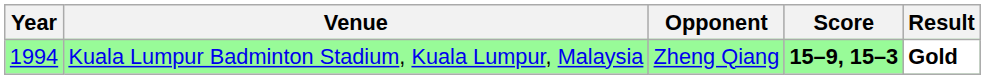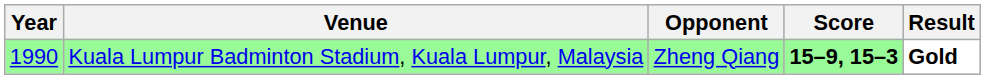 <table class="sortable wikitable" style="font-size: 90%;">
 <tr>
 <th>Year</th>
 <th>Venue</th>
 <th>Opponent</th>
 <th>Score</th>
 <th>Result</th>
 </tr>
 <tr style="background:#98FB98">
-<td align="center"><a href='#'>1994</a></td>
+<td align="center"><a href='#'>1990</a></td>
 <td align="left"><a href='#'>Kuala Lumpur Badminton Stadium</a>, <a href='#'>Kuala Lumpur</a>, <a href='#'>Malaysia</a></td>
 <td align="left"> <a href='#'>Zheng Qiang</a></td>
 <td align="left"><strong>15–9, 15–3</strong></td>
 <td style="text-align:left; background:white"> <strong>Gold</strong></td>
 </tr>
 </table>
